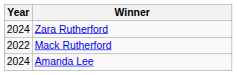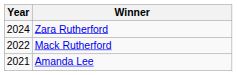 <table class="wikitable">
 <tr>
 <th style="width:20px;">Year</th>
 <th style="width:300px;">Winner</th>
 </tr>
 <tr>
 <td>2024</td>
 <td><a href='#'>Zara Rutherford</a></td>
 </tr>
 <tr>
 <td>2022</td>
 <td><a href='#'>Mack Rutherford</a></td>
 </tr>
 <tr>
-<td>2024</td>
+<td>2021</td>
 <td><a href='#'>Amanda Lee</a></td>
 </tr>
 </table>
